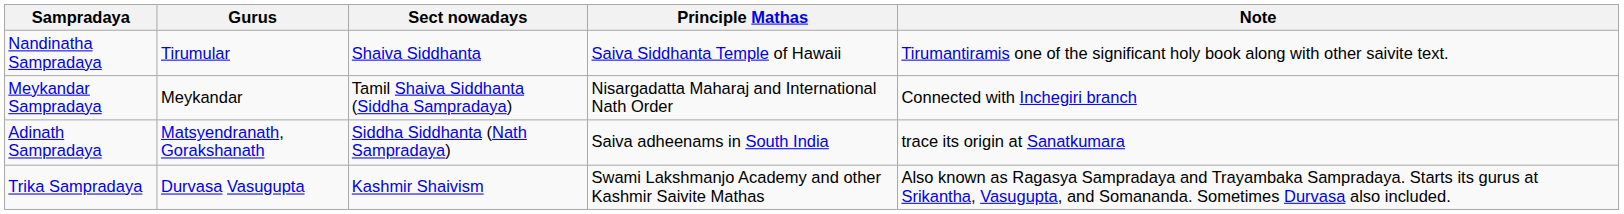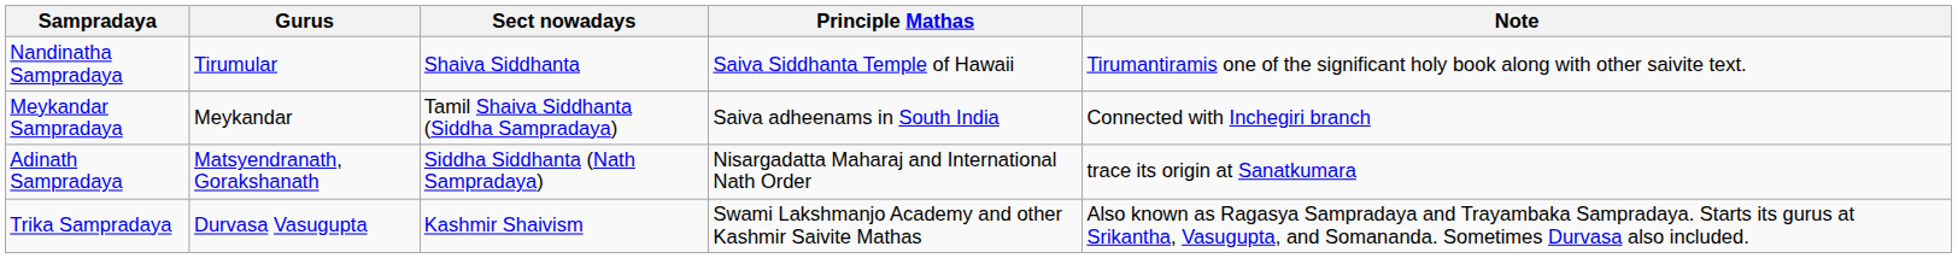 <table class="wikitable">
 <tr>
 <th>Sampradaya</th>
 <th>Gurus</th>
 <th>Sect nowadays</th>
 <th>Principle <a href='#'>Mathas</a></th>
 <th>Note</th>
 </tr>
 <tr>
 <td><a href='#'>Nandinatha Sampradaya</a></td>
 <td><a href='#'>Tirumular</a></td>
 <td><a href='#'>Shaiva Siddhanta</a></td>
 <td><a href='#'>Saiva Siddhanta Temple</a> of Hawaii</td>
 <td><a href='#'>Tirumantiramis</a> one of the significant holy book along with other saivite text.</td>
 </tr>
 <tr>
 <td><a href='#'>Meykandar Sampradaya</a></td>
 <td>Meykandar</td>
 <td>Tamil <a href='#'>Shaiva Siddhanta</a> (<a href='#'>Siddha Sampradaya</a>)</td>
-<td>Nisargadatta Maharaj and International Nath Order</td>
+<td>Saiva adheenams in <a href='#'>South India</a></td>
 <td>Connected with <a href='#'>Inchegiri branch</a></td>
 </tr>
 <tr>
 <td><a href='#'>Adinath Sampradaya</a></td>
 <td><a href='#'>Matsyendranath</a>, <a href='#'>Gorakshanath</a></td>
 <td><a href='#'>Siddha Siddhanta</a> (<a href='#'>Nath Sampradaya</a>)</td>
-<td>Saiva adheenams in <a href='#'>South India</a></td>
+<td>Nisargadatta Maharaj and International Nath Order</td>
 <td>trace its origin at <a href='#'>Sanatkumara</a></td>
 </tr>
 <tr>
 <td><a href='#'>Trika Sampradaya</a></td>
 <td><a href='#'>Durvasa</a> <a href='#'>Vasugupta</a></td>
 <td><a href='#'>Kashmir Shaivism</a></td>
 <td>Swami Lakshmanjo Academy and other Kashmir Saivite Mathas</td>
 <td>Also known as Ragasya Sampradaya and Trayambaka Sampradaya. Starts its gurus at <a href='#'>Srikantha</a>, <a href='#'>Vasugupta</a>, and Somananda. Sometimes <a href='#'>Durvasa</a> also included.</td>
 </tr>
 </table>
